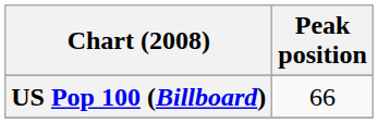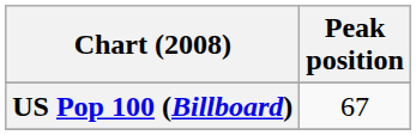 <table class="wikitable sortable plainrowheaders" style="text-align:center;">
 <tr>
 <th scope="col">Chart (2008)</th>
 <th scope="col">Peak<br>position</th>
 </tr>
 <tr>
 </tr>
 <tr>
 </tr>
 <tr>
 </tr>
 <tr>
 </tr>
 <tr>
 <th scope="row">US <a href='#'>Pop 100</a> (<a href='#'><em>Billboard</em></a>)</th>
-<td>66</td>
+<td>67</td>
 </tr>
 <tr>
 </tr>
 </table>
